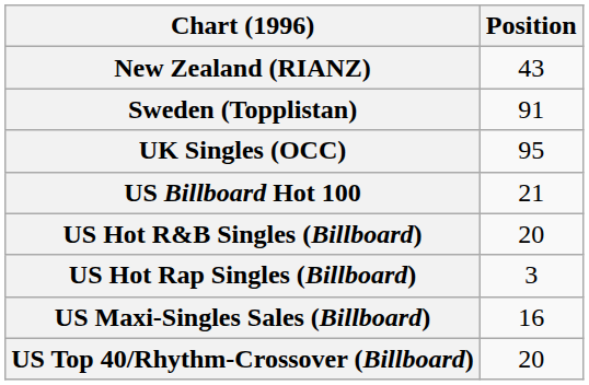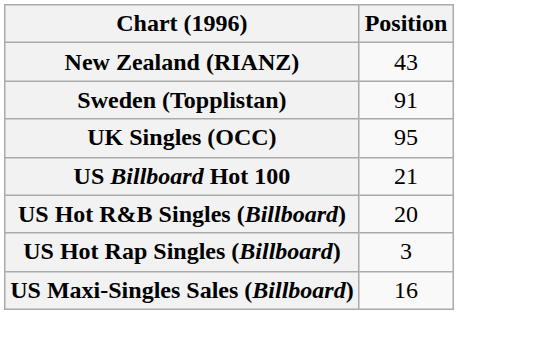 <table class="wikitable sortable plainrowheaders" style="text-align:center">
 <tr>
 <th scope="col">Chart (1996)</th>
 <th scope="col">Position</th>
 </tr>
 <tr>
 <th scope="row">New Zealand (RIANZ)</th>
 <td>43</td>
 </tr>
 <tr>
 <th scope="row">Sweden (Topplistan)</th>
 <td>91</td>
 </tr>
 <tr>
 <th scope="row">UK Singles (OCC)</th>
 <td>95</td>
 </tr>
 <tr>
 <th scope="row">US <em>Billboard</em> Hot 100</th>
 <td>21</td>
 </tr>
 <tr>
 <th scope="row">US Hot R&B Singles (<em>Billboard</em>)</th>
 <td>20</td>
 </tr>
 <tr>
 <th scope="row">US Hot Rap Singles (<em>Billboard</em>)</th>
 <td>3</td>
 </tr>
 <tr>
 <th scope="row">US Maxi-Singles Sales (<em>Billboard</em>)</th>
 <td>16</td>
 </tr>
-<tr>
-<th scope="row">US Top 40/Rhythm-Crossover (<em>Billboard</em>)</th>
-<td>20</td>
-</tr>
 </table>
